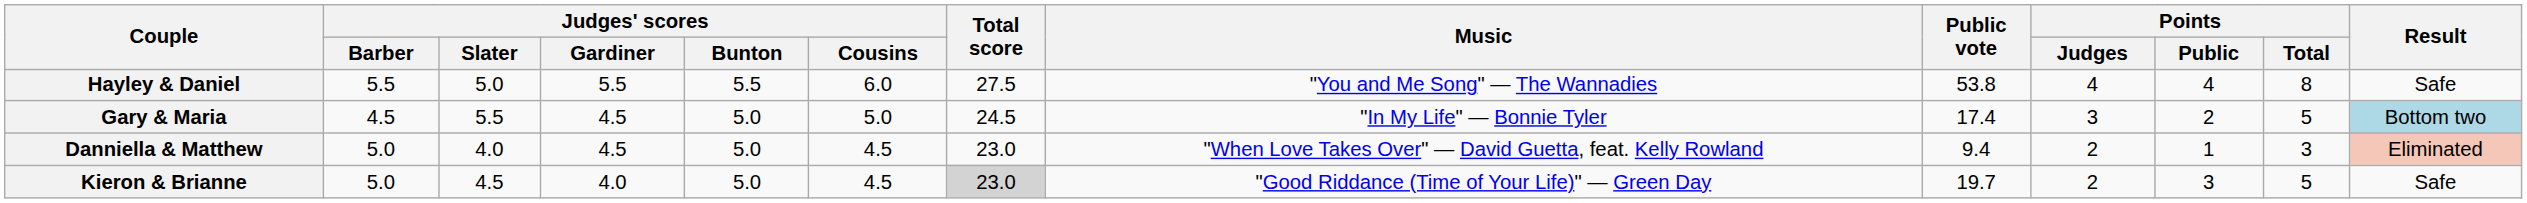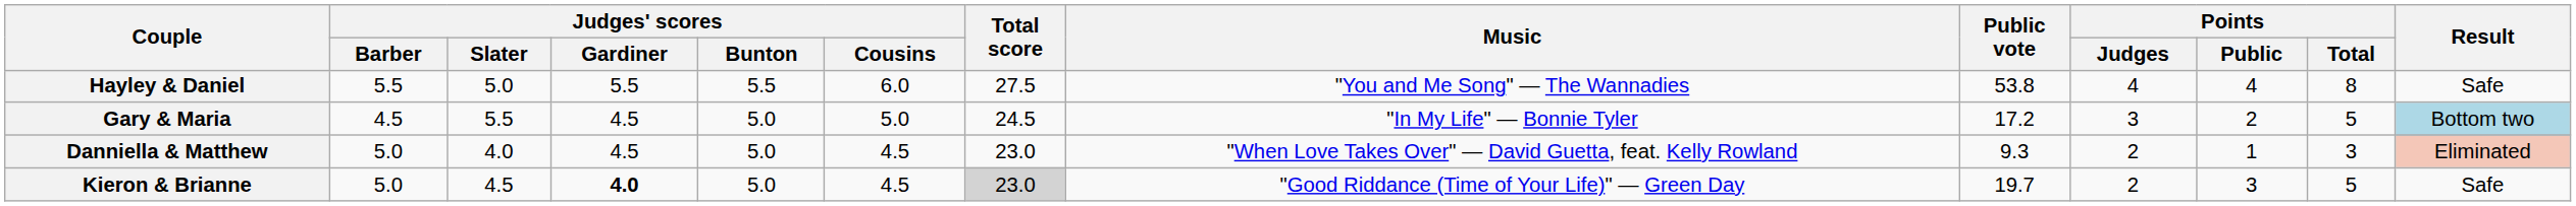 <table class="wikitable sortable" style="text-align:center; ; font-size:90%; width:90%">
 <tr>
 <th scope="col" rowspan=2>Couple</th>
 <th scope="col" colspan=5 class="unsortable">Judges' scores</th>
 <th scope="col" rowspan=2>Total<br>score</th>
 <th scope="col" rowspan=2 class="unsortable">Music</th>
 <th scope="col" rowspan=2>Public<br>vote</th>
 <th scope="col" colspan=3>Points</th>
 <th scope="col" rowspan=2 class="unsortable">Result</th>
 </tr>
 <tr>
 <th class="unsortable">Barber</th>
 <th class="unsortable">Slater</th>
 <th class="unsortable">Gardiner</th>
 <th class="unsortable">Bunton</th>
 <th class="unsortable">Cousins</th>
 <th class="unsortable">Judges</th>
 <th class="unsortable">Public</th>
 <th>Total</th>
 </tr>
 <tr>
 <th scope="row">Hayley & Daniel</th>
 <td style="text-align:center;">5.5</td>
 <td style="text-align:center;">5.0</td>
 <td style="text-align:center;">5.5</td>
 <td style="text-align:center;">5.5</td>
 <td style="text-align:center;">6.0</td>
 <td style="text-align:center;">27.5</td>
 <td style="text-align:center;">"<a href='#'>You and Me Song</a>" — <a href='#'>The Wannadies</a></td>
 <td>53.8</td>
 <td style="text-align:center;">4</td>
 <td style="text-align:center;">4</td>
 <td style="text-align:center;">8</td>
 <td style="text-align:center;">Safe</td>
 </tr>
 <tr>
 <th scope="row">Gary & Maria</th>
 <td style="text-align:center;">4.5</td>
 <td style="text-align:center;">5.5</td>
 <td style="text-align:center;">4.5</td>
 <td style="text-align:center;">5.0</td>
 <td style="text-align:center;">5.0</td>
 <td style="text-align:center;">24.5</td>
 <td style="text-align:center;">"<a href='#'>In My Life</a>" — <a href='#'>Bonnie Tyler</a></td>
-<td>17.4</td>
+<td>17.2</td>
 <td style="text-align:center;">3</td>
 <td style="text-align:center;">2</td>
 <td style="text-align:center;">5</td>
 <td bgcolor=lightblue>Bottom two</td>
 </tr>
 <tr>
 <th scope="row">Danniella & Matthew</th>
 <td style="text-align:center;">5.0</td>
 <td style="text-align:center;">4.0</td>
 <td style="text-align:center;">4.5</td>
 <td style="text-align:center;">5.0</td>
 <td style="text-align:center;">4.5</td>
 <td style="text-align:center;">23.0</td>
 <td style="text-align:center;">"<a href='#'>When Love Takes Over</a>" — <a href='#'>David Guetta</a>, feat.  <a href='#'>Kelly Rowland</a></td>
-<td>9.4</td>
+<td>9.3</td>
 <td style="text-align:center;">2</td>
 <td style="text-align:center;">1</td>
 <td style="text-align:center;">3</td>
 <td bgcolor="f4c7b8">Eliminated</td>
 </tr>
 <tr>
 <th scope="row">Kieron & Brianne</th>
 <td style="text-align:center;">5.0</td>
 <td style="text-align:center;">4.5</td>
-<td style="text-align:center;">4.0</td>
+<td style="text-align:center;"><strong>4.0</strong></td>
 <td style="text-align:center;">5.0</td>
 <td style="text-align:center;">4.5</td>
 <td style="background: lightgrey; text-align:center;">23.0</td>
 <td style="text-align:center;">"<a href='#'>Good Riddance (Time of Your Life)</a>" — <a href='#'>Green Day</a></td>
 <td>19.7</td>
 <td style="text-align:center;">2</td>
 <td style="text-align:center;">3</td>
 <td style="text-align:center;">5</td>
 <td style="text-align:center;">Safe</td>
 </tr>
 </table>
